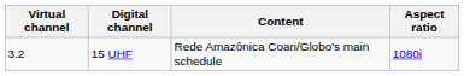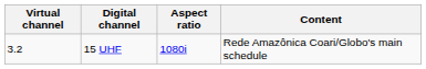 <table class = "wikitable">
 <tr>
 <th>Virtual channel</th>
 <th>Digital channel</th>
+<th>Aspect ratio</th>
 <th>Content</th>
-<th>Aspect ratio</th>
 </tr>
 <tr>
 <td>3.2</td>
 <td>15 <a href='#'>UHF</a></td>
+<td><a href='#'>1080i</a></td>
 <td>Rede Amazônica Coari/Globo's main schedule</td>
-<td><a href='#'>1080i</a></td>
 </tr>
 </table>
